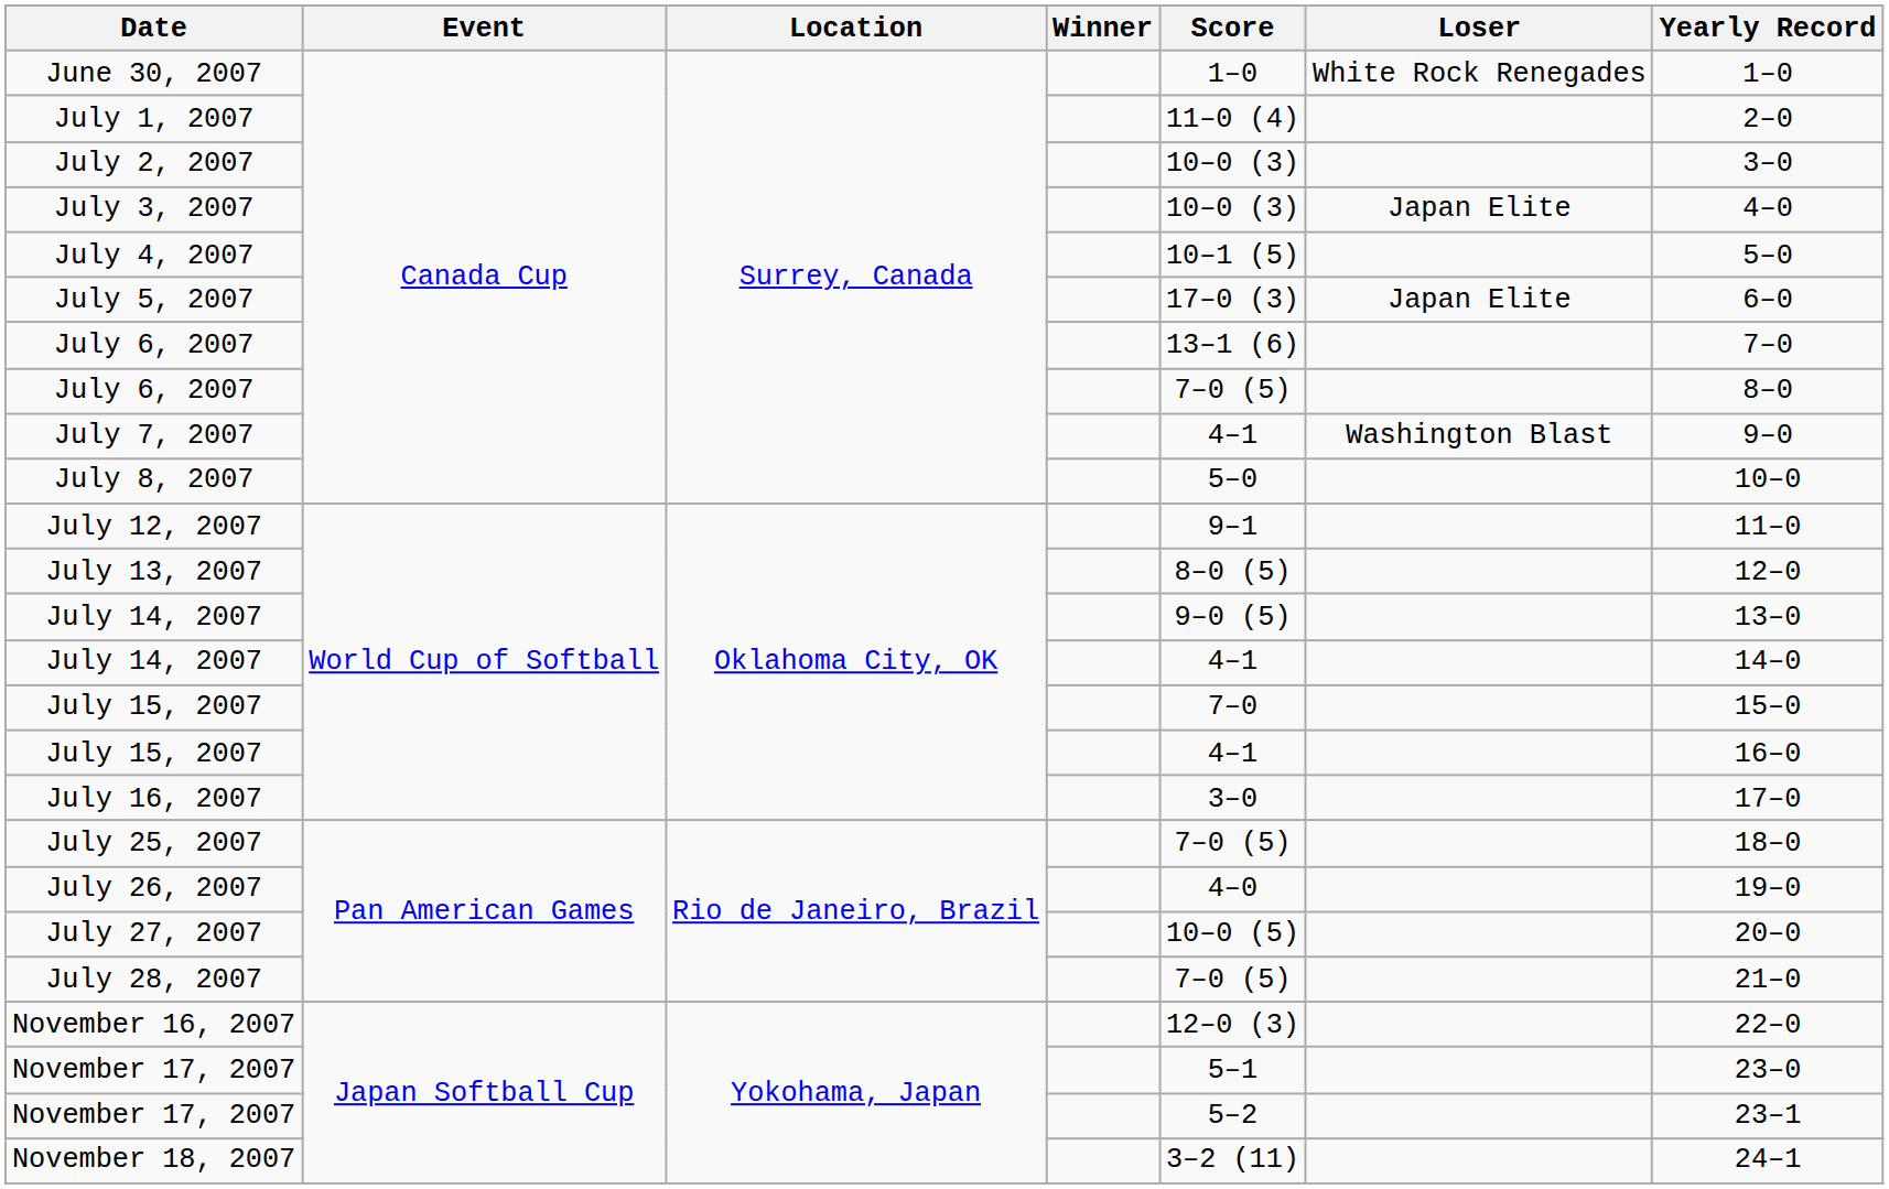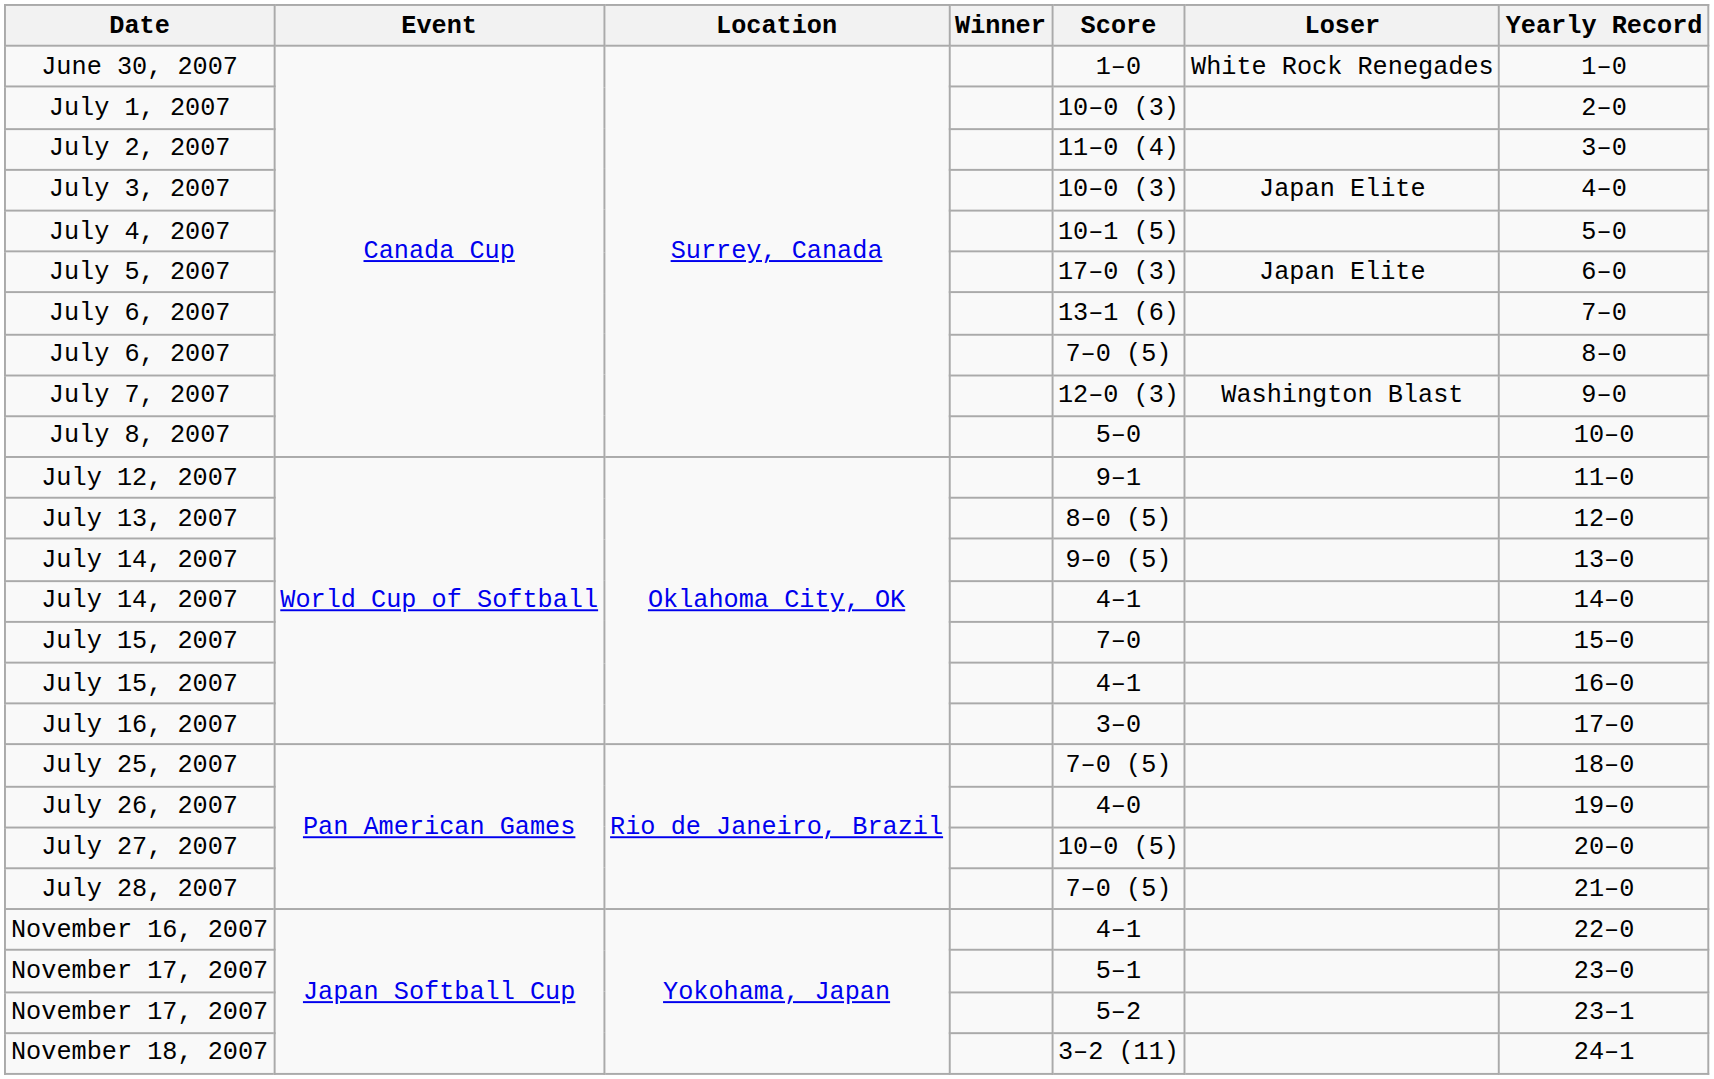 <table class="wikitable">
 <tr>
 <th>Date</th>
 <th>Event</th>
 <th>Location</th>
 <th>Winner</th>
 <th>Score</th>
 <th>Loser</th>
 <th>Yearly Record</th>
 </tr>
 <tr align=center>
 <td>June 30, 2007</td>
 <td rowspan=10><a href='#'>Canada Cup</a></td>
 <td rowspan=10><a href='#'>Surrey, Canada</a></td>
 <td></td>
 <td>1–0</td>
 <td>White Rock Renegades</td>
 <td>1–0</td>
 </tr>
 <tr align=center>
 <td>July 1, 2007</td>
 <td></td>
-<td>11–0 (4)</td>
+<td>10–0 (3)</td>
 <td></td>
 <td>2–0</td>
 </tr>
 <tr align=center>
 <td>July 2, 2007</td>
 <td></td>
-<td>10–0 (3)</td>
+<td>11–0 (4)</td>
 <td></td>
 <td>3–0</td>
 </tr>
 <tr align=center>
 <td>July 3, 2007</td>
 <td></td>
 <td>10–0 (3)</td>
 <td>Japan Elite</td>
 <td>4–0</td>
 </tr>
 <tr align=center>
 <td>July 4, 2007</td>
 <td></td>
 <td>10–1 (5)</td>
 <td></td>
 <td>5–0</td>
 </tr>
 <tr align=center>
 <td>July 5, 2007</td>
 <td></td>
 <td>17–0 (3)</td>
 <td>Japan Elite</td>
 <td>6–0</td>
 </tr>
 <tr align=center>
 <td>July 6, 2007</td>
 <td></td>
 <td>13–1 (6)</td>
 <td></td>
 <td>7–0</td>
 </tr>
 <tr align=center>
 <td>July 6, 2007</td>
 <td></td>
 <td>7–0 (5)</td>
 <td></td>
 <td>8–0</td>
 </tr>
 <tr align=center>
 <td>July 7, 2007</td>
 <td></td>
-<td>4–1</td>
+<td>12–0 (3)</td>
 <td>Washington Blast</td>
 <td>9–0</td>
 </tr>
 <tr align=center>
 <td>July 8, 2007</td>
 <td></td>
 <td>5–0</td>
 <td></td>
 <td>10–0</td>
 </tr>
 <tr align=center>
 <td>July 12, 2007</td>
 <td rowspan=7><a href='#'>World Cup of Softball</a></td>
 <td rowspan=7><a href='#'>Oklahoma City, OK</a></td>
 <td></td>
 <td>9–1</td>
 <td></td>
 <td>11–0</td>
 </tr>
 <tr align=center>
 <td>July 13, 2007</td>
 <td></td>
 <td>8–0 (5)</td>
 <td></td>
 <td>12–0</td>
 </tr>
 <tr align=center>
 <td>July 14, 2007</td>
 <td></td>
 <td>9–0 (5)</td>
 <td></td>
 <td>13–0</td>
 </tr>
 <tr align=center>
 <td>July 14, 2007</td>
 <td></td>
 <td>4–1</td>
 <td></td>
 <td>14–0</td>
 </tr>
 <tr align=center>
 <td>July 15, 2007</td>
 <td></td>
 <td>7–0</td>
 <td></td>
 <td>15–0</td>
 </tr>
 <tr align=center>
 <td>July 15, 2007</td>
 <td></td>
 <td>4–1</td>
 <td></td>
 <td>16–0</td>
 </tr>
 <tr align=center>
 <td>July 16, 2007</td>
 <td></td>
 <td>3–0</td>
 <td></td>
 <td>17–0</td>
 </tr>
 <tr align=center>
 <td>July 25, 2007</td>
 <td rowspan=4><a href='#'>Pan American Games</a></td>
 <td rowspan=4><a href='#'>Rio de Janeiro, Brazil</a></td>
 <td></td>
 <td>7–0 (5)</td>
 <td></td>
 <td>18–0</td>
 </tr>
 <tr align=center>
 <td>July 26, 2007</td>
 <td></td>
 <td>4–0</td>
 <td></td>
 <td>19–0</td>
 </tr>
 <tr align=center>
 <td>July 27, 2007</td>
 <td></td>
 <td>10–0 (5)</td>
 <td></td>
 <td>20–0</td>
 </tr>
 <tr align=center>
 <td>July 28, 2007</td>
 <td></td>
 <td>7–0 (5)</td>
 <td></td>
 <td>21–0</td>
 </tr>
 <tr align=center>
 <td>November 16, 2007</td>
 <td rowspan=4><a href='#'>Japan Softball Cup</a></td>
 <td rowspan=4><a href='#'>Yokohama, Japan</a></td>
 <td></td>
-<td>12–0 (3)</td>
+<td>4–1</td>
 <td></td>
 <td>22–0</td>
 </tr>
 <tr align=center>
 <td>November 17, 2007</td>
 <td></td>
 <td>5–1</td>
 <td></td>
 <td>23–0</td>
 </tr>
 <tr align=center>
 <td>November 17, 2007</td>
 <td></td>
 <td>5–2</td>
 <td></td>
 <td>23–1</td>
 </tr>
 <tr align=center>
 <td>November 18, 2007</td>
 <td></td>
 <td>3–2 (11)</td>
 <td></td>
 <td>24–1</td>
 </tr>
 </table>
